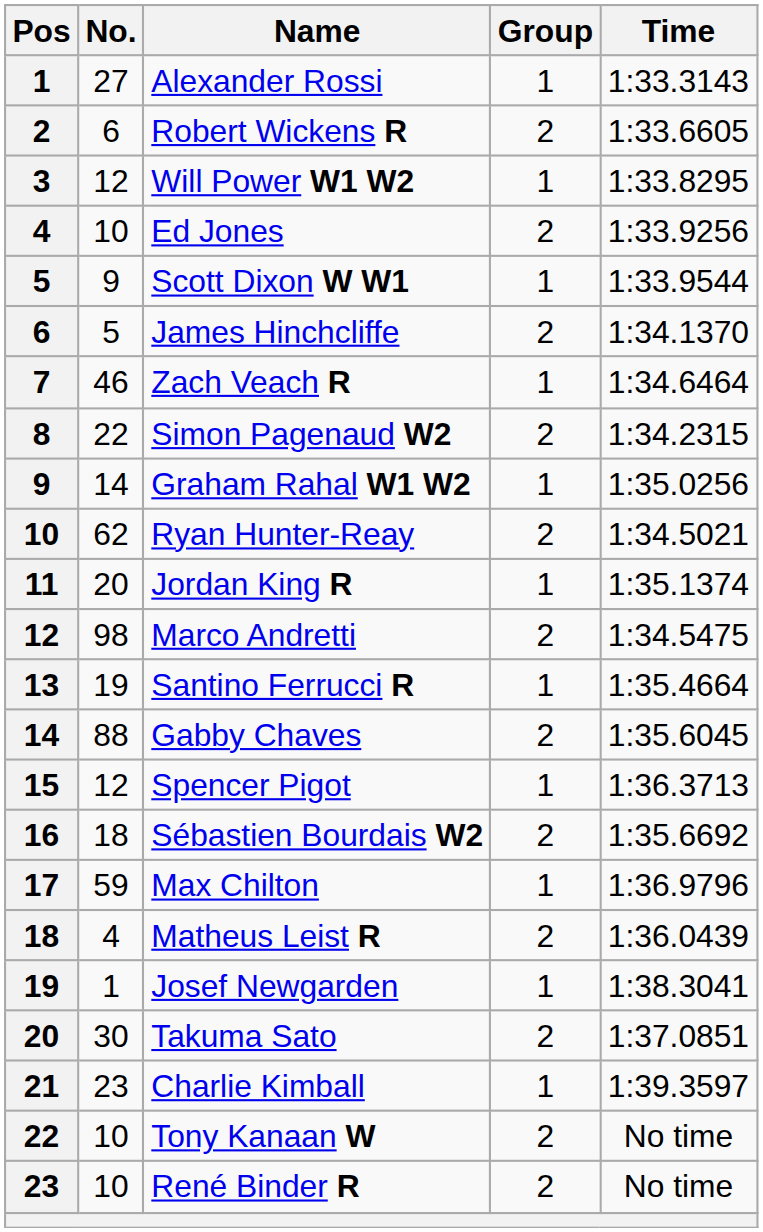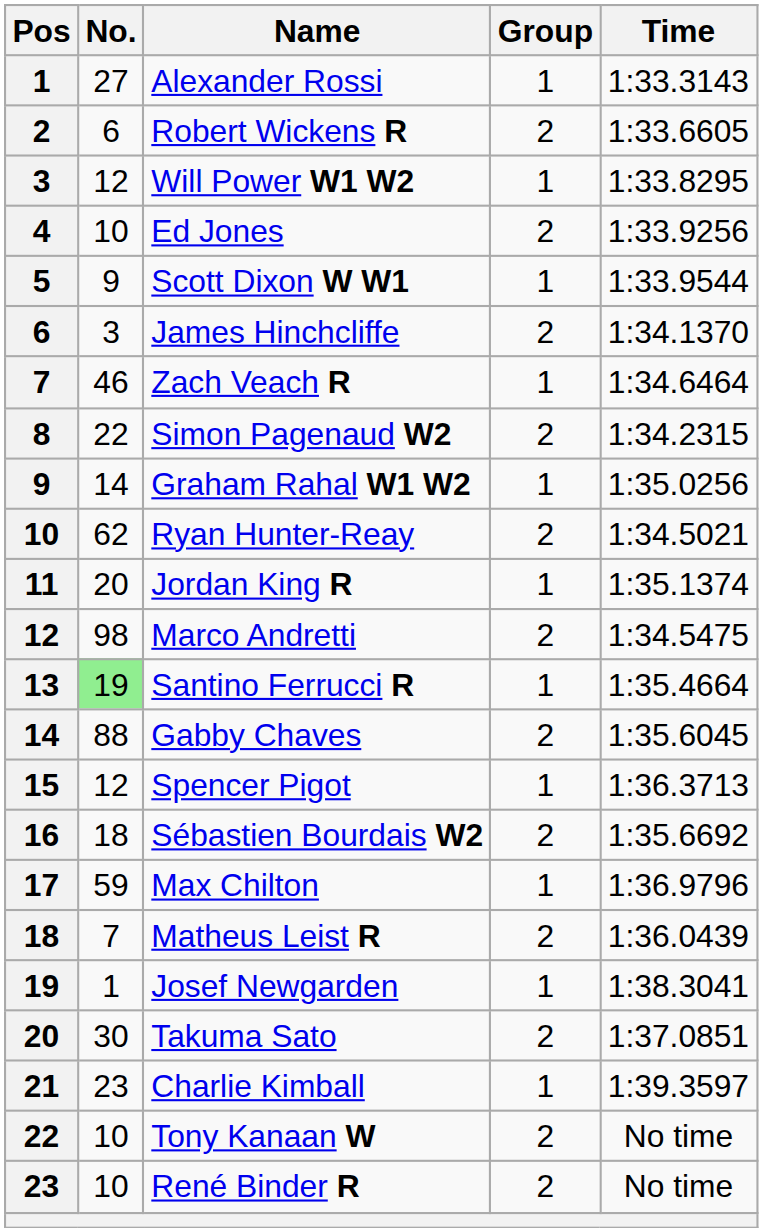 <table class="wikitable sortable" style="text-align:center; font-size: 95%;">
 <tr>
 <th>Pos</th>
 <th>No.</th>
 <th>Name</th>
 <th>Group</th>
 <th>Time</th>
 </tr>
 <tr>
 <th scope="row">1</th>
 <td>27</td>
 <td align="left"> <a href='#'>Alexander Rossi</a></td>
 <td>1</td>
 <td>1:33.3143</td>
 </tr>
 <tr>
 <th scope="row">2</th>
 <td>6</td>
 <td align="left"> <a href='#'>Robert Wickens</a> <strong><span>R</span></strong></td>
 <td>2</td>
 <td>1:33.6605</td>
 </tr>
 <tr>
 <th scope="row">3</th>
 <td>12</td>
 <td align="left"> <a href='#'>Will Power</a> <strong><span>W1</span></strong> <strong><span>W2</span></strong></td>
 <td>1</td>
 <td>1:33.8295</td>
 </tr>
 <tr>
 <th scope="row">4</th>
 <td>10</td>
 <td align="left"> <a href='#'>Ed Jones</a></td>
 <td>2</td>
 <td>1:33.9256</td>
 </tr>
 <tr>
 <th scope="row">5</th>
 <td>9</td>
 <td align="left"> <a href='#'>Scott Dixon</a> <strong><span>W</span></strong> <strong><span>W1</span></strong></td>
 <td>1</td>
 <td>1:33.9544</td>
 </tr>
 <tr>
 <th scope="row">6</th>
-<td>5</td>
+<td>3</td>
 <td align="left"> <a href='#'>James Hinchcliffe</a></td>
 <td>2</td>
 <td>1:34.1370</td>
 </tr>
 <tr>
 <th scope="row">7</th>
 <td>46</td>
 <td align="left"> <a href='#'>Zach Veach</a> <strong><span>R</span></strong></td>
 <td>1</td>
 <td>1:34.6464</td>
 </tr>
 <tr>
 <th scope="row">8</th>
 <td>22</td>
 <td align="left"> <a href='#'>Simon Pagenaud</a> <strong><span>W2</span></strong></td>
 <td>2</td>
 <td>1:34.2315</td>
 </tr>
 <tr>
 <th scope="row">9</th>
 <td>14</td>
 <td align="left"> <a href='#'>Graham Rahal</a> <strong><span>W1</span></strong> <strong><span>W2</span></strong></td>
 <td>1</td>
 <td>1:35.0256</td>
 </tr>
 <tr>
 <th scope="row">10</th>
 <td>62</td>
 <td align="left"> <a href='#'>Ryan Hunter-Reay</a></td>
 <td>2</td>
 <td>1:34.5021</td>
 </tr>
 <tr>
 <th scope="row">11</th>
 <td>20</td>
 <td align="left"> <a href='#'>Jordan King</a> <strong><span>R</span></strong></td>
 <td>1</td>
 <td>1:35.1374</td>
 </tr>
 <tr>
 <th scope="row">12</th>
 <td>98</td>
 <td align="left"> <a href='#'>Marco Andretti</a></td>
 <td>2</td>
 <td>1:34.5475</td>
 </tr>
 <tr>
 <th scope="row">13</th>
-<td>19</td>
+<td style="background: lightgreen;">19</td>
 <td align="left"> <a href='#'>Santino Ferrucci</a> <strong><span>R</span></strong></td>
 <td>1</td>
 <td>1:35.4664</td>
 </tr>
 <tr>
 <th scope="row">14</th>
 <td>88</td>
 <td align="left"> <a href='#'>Gabby Chaves</a></td>
 <td>2</td>
 <td>1:35.6045</td>
 </tr>
 <tr>
 <th scope="row">15</th>
 <td>12</td>
 <td align="left"> <a href='#'>Spencer Pigot</a></td>
 <td>1</td>
 <td>1:36.3713</td>
 </tr>
 <tr>
 <th scope="row">16</th>
 <td>18</td>
 <td align="left"> <a href='#'>Sébastien Bourdais</a> <strong><span>W2</span></strong></td>
 <td>2</td>
 <td>1:35.6692</td>
 </tr>
 <tr>
 <th scope="row">17</th>
 <td>59</td>
 <td align="left"> <a href='#'>Max Chilton</a></td>
 <td>1</td>
 <td>1:36.9796</td>
 </tr>
 <tr>
 <th scope="row">18</th>
-<td>4</td>
+<td>7</td>
 <td align="left"> <a href='#'>Matheus Leist</a> <strong><span>R</span></strong></td>
 <td>2</td>
 <td>1:36.0439</td>
 </tr>
 <tr>
 <th scope="row">19</th>
 <td>1</td>
 <td align="left"> <a href='#'>Josef Newgarden</a></td>
 <td>1</td>
 <td>1:38.3041</td>
 </tr>
 <tr>
 <th scope="row">20</th>
 <td>30</td>
 <td align="left"> <a href='#'>Takuma Sato</a></td>
 <td>2</td>
 <td>1:37.0851</td>
 </tr>
 <tr>
 <th scope="row">21</th>
 <td>23</td>
 <td align="left"> <a href='#'>Charlie Kimball</a></td>
 <td>1</td>
 <td>1:39.3597</td>
 </tr>
 <tr>
 <th scope="row">22</th>
 <td>10</td>
 <td align="left"> <a href='#'>Tony Kanaan</a> <strong><span>W</span></strong></td>
 <td>2</td>
 <td>No time</td>
 </tr>
 <tr>
 <th scope="row">23</th>
 <td>10</td>
 <td align="left"> <a href='#'>René Binder</a> <strong><span>R</span></strong></td>
 <td>2</td>
 <td>No time</td>
 </tr>
 <tr>
 <th colspan="9" align="center"></th>
 </tr>
 </table>
